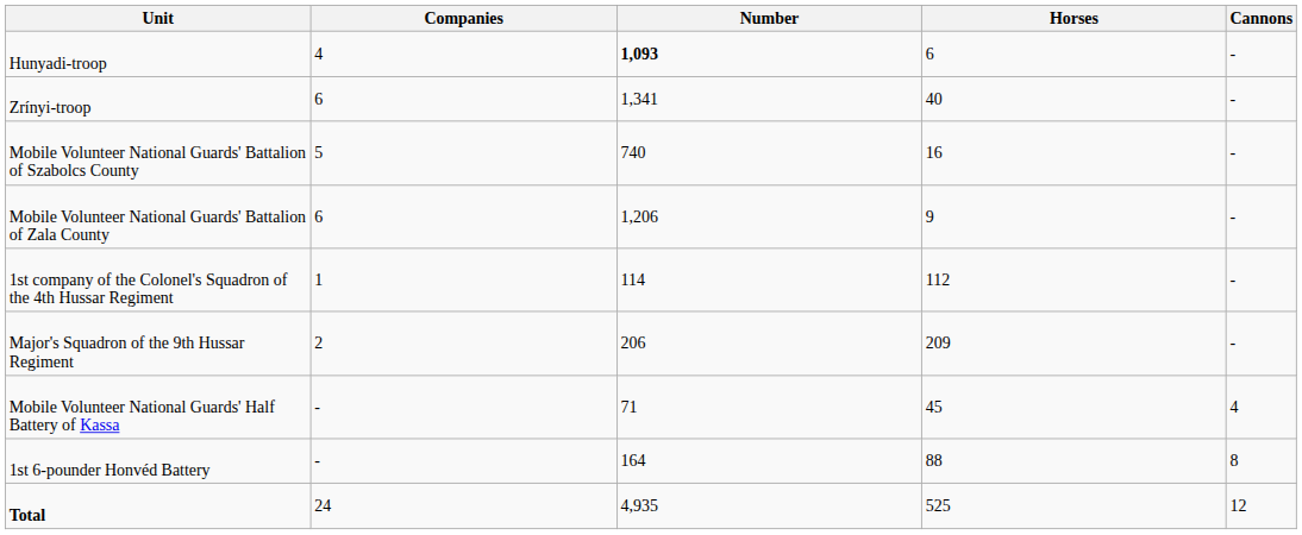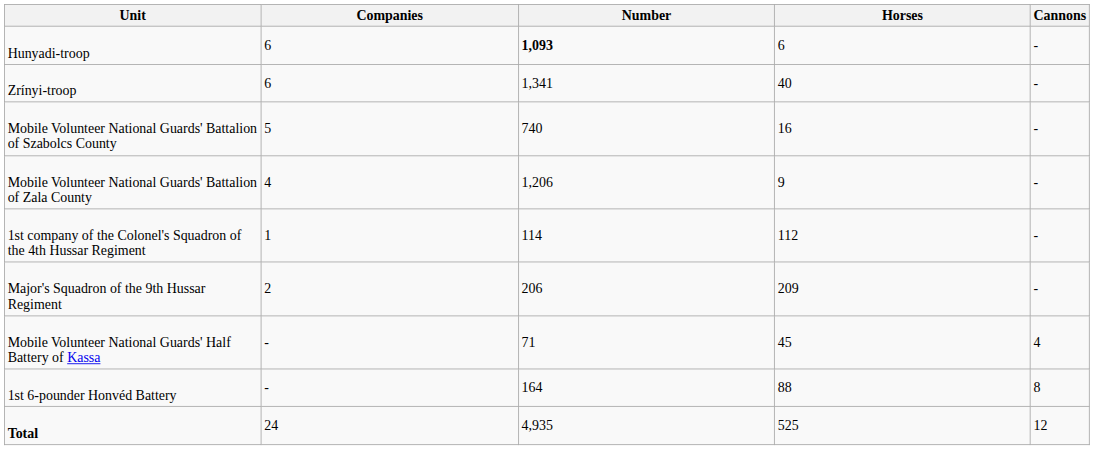 <table class="wikitable">
 <tr>
 <th width=25%>Unit</th>
 <th width=25%>Companies</th>
 <th width=25%>Number</th>
 <th width=25%>Horses</th>
 <th width=25%>Cannons</th>
 </tr>
 <tr>
 <td><br>Hunyadi-troop</td>
-<td>4</td>
+<td>6</td>
 <td><strong>1,093</strong></td>
 <td>6</td>
 <td>-</td>
 </tr>
 <tr>
 <td><br>Zrínyi-troop</td>
 <td>6</td>
 <td>1,341</td>
 <td>40</td>
 <td>-</td>
 </tr>
 <tr>
 <td><br>Mobile Volunteer National Guards' Battalion of Szabolcs County</td>
 <td>5</td>
 <td>740</td>
 <td>16</td>
 <td>-</td>
 </tr>
 <tr>
 <td><br>Mobile Volunteer National Guards' Battalion of Zala County</td>
-<td>6</td>
+<td>4</td>
 <td>1,206</td>
 <td>9</td>
 <td>-</td>
 </tr>
 <tr>
 <td><br>1st company of the Colonel's Squadron of the 4th Hussar Regiment</td>
 <td>1</td>
 <td>114</td>
 <td>112</td>
 <td>-</td>
 </tr>
 <tr>
 <td><br>Major's Squadron of the 9th Hussar Regiment</td>
 <td>2</td>
 <td>206</td>
 <td>209</td>
 <td>-</td>
 </tr>
 <tr>
 <td><br>Mobile Volunteer National Guards' Half Battery of <a href='#'>Kassa</a></td>
 <td>-</td>
 <td>71</td>
 <td>45</td>
 <td>4</td>
 </tr>
 <tr>
 <td><br>1st 6-pounder Honvéd Battery</td>
 <td>-</td>
 <td>164</td>
 <td>88</td>
 <td>8</td>
 </tr>
 <tr>
 <td><br><strong>Total</strong></td>
 <td>24</td>
 <td>4,935</td>
 <td>525</td>
 <td>12</td>
 </tr>
 </table>
